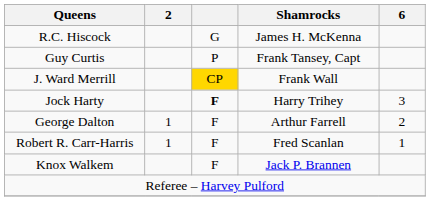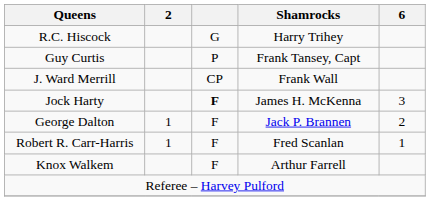 <table class="wikitable" style="text-align:center;">
 <tr>
 <th style="width:10em">Queens</th>
 <th style="width:3em">2</th>
 <th style="width:3em"></th>
 <th style="width:10em">Shamrocks</th>
 <th style="width:3em">6</th>
 </tr>
 <tr>
 <td>R.C. Hiscock</td>
 <td></td>
 <td>G</td>
-<td>James H. McKenna</td>
+<td>Harry Trihey</td>
 <td></td>
 </tr>
 <tr>
 <td>Guy Curtis</td>
 <td></td>
 <td>P</td>
 <td>Frank Tansey, Capt</td>
 <td></td>
 </tr>
 <tr>
 <td>J. Ward Merrill</td>
 <td></td>
-<td style="background: gold;">CP</td>
+<td>CP</td>
 <td>Frank Wall</td>
 <td></td>
 </tr>
 <tr>
 <td>Jock Harty</td>
 <td></td>
 <td><strong>F</strong></td>
-<td>Harry Trihey</td>
+<td>James H. McKenna</td>
 <td>3</td>
 </tr>
 <tr>
 <td>George Dalton</td>
 <td>1</td>
 <td>F</td>
-<td>Arthur Farrell</td>
+<td><a href='#'>Jack P. Brannen</a></td>
 <td>2</td>
 </tr>
 <tr>
 <td>Robert R. Carr-Harris</td>
 <td>1</td>
 <td>F</td>
 <td>Fred Scanlan</td>
 <td>1</td>
 </tr>
 <tr>
 <td>Knox Walkem</td>
 <td></td>
 <td>F</td>
-<td><a href='#'>Jack P. Brannen</a></td>
+<td>Arthur Farrell</td>
 <td></td>
 </tr>
 <tr>
 <td colspan=5 align=center>Referee – <a href='#'>Harvey Pulford</a></td>
 </tr>
 <tr>
 </tr>
 </table>
